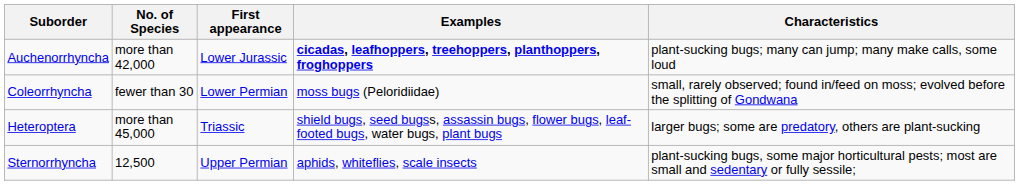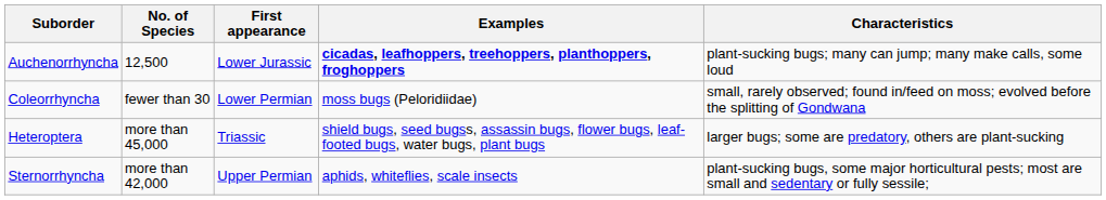 <table class="wikitable">
 <tr>
 <th>Suborder</th>
 <th>No. of Species</th>
 <th>First appearance</th>
 <th>Examples</th>
 <th>Characteristics</th>
 </tr>
 <tr>
 <td><a href='#'>Auchenorrhyncha</a></td>
-<td>more than 42,000</td>
+<td>12,500</td>
 <td><a href='#'>Lower Jurassic</a></td>
 <td><strong><a href='#'>cicadas</a>, <a href='#'>leafhoppers</a>,  <a href='#'>treehoppers</a>, <a href='#'>planthoppers</a>, <a href='#'>froghoppers</a></strong></td>
 <td>plant-sucking bugs; many can jump; many make calls, some loud</td>
 </tr>
 <tr>
 <td><a href='#'>Coleorrhyncha</a></td>
 <td>fewer than 30</td>
 <td><a href='#'>Lower Permian</a></td>
 <td><a href='#'>moss bugs</a> (Peloridiidae)</td>
 <td>small, rarely observed; found in/feed on moss; evolved before the splitting of <a href='#'>Gondwana</a></td>
 </tr>
 <tr>
 <td><a href='#'>Heteroptera</a></td>
 <td>more than 45,000</td>
 <td><a href='#'>Triassic</a></td>
 <td><a href='#'>shield bugs</a>, <a href='#'>seed bugs</a>s, <a href='#'>assassin bugs</a>, <a href='#'>flower bugs</a>, <a href='#'>leaf-footed bugs</a>, water bugs, <a href='#'>plant bugs</a></td>
 <td>larger bugs; some are <a href='#'>predatory</a>, others are plant-sucking</td>
 </tr>
 <tr>
 <td><a href='#'>Sternorrhyncha</a></td>
-<td>12,500</td>
+<td>more than 42,000</td>
 <td><a href='#'>Upper Permian</a></td>
 <td><a href='#'>aphids</a>, <a href='#'>whiteflies</a>, <a href='#'>scale insects</a></td>
 <td>plant-sucking bugs, some major horticultural pests; most are small and <a href='#'>sedentary</a> or fully sessile;</td>
 </tr>
 </table>
